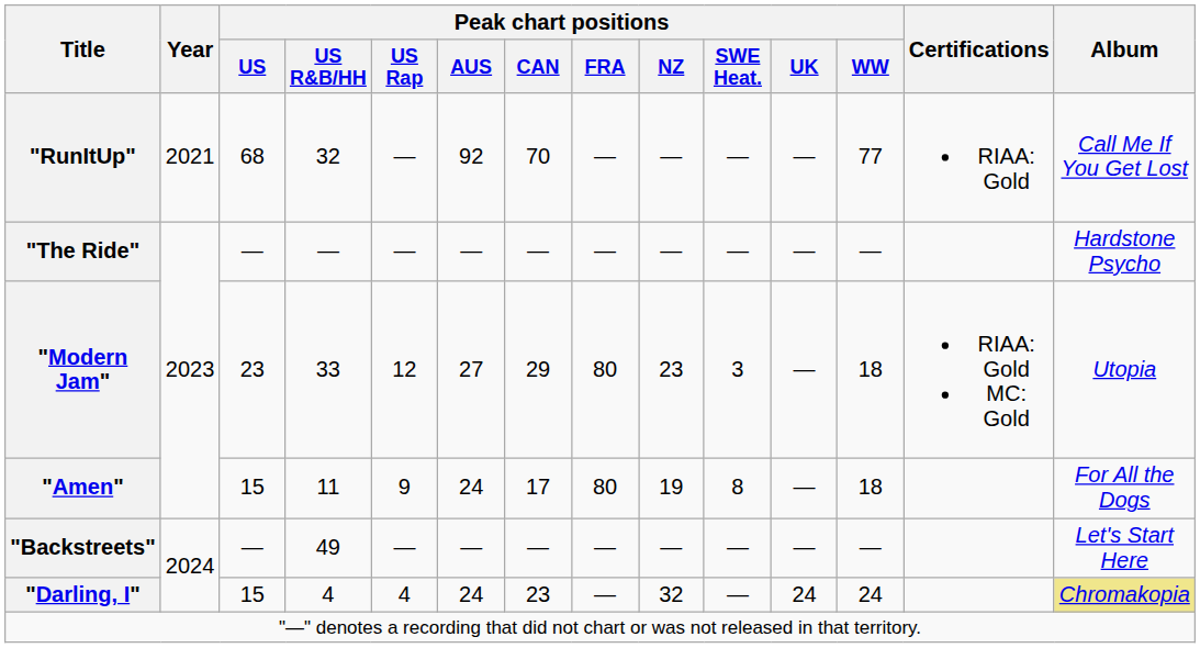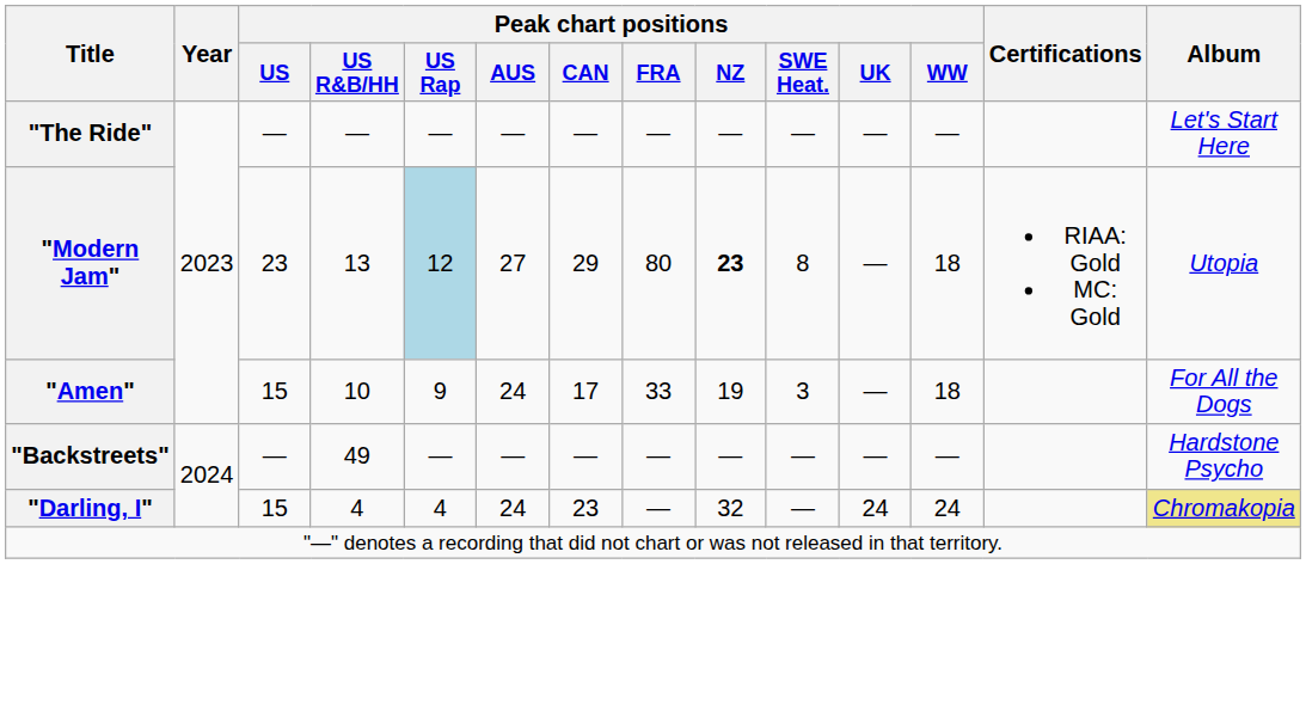 <table class="wikitable plainrowheaders" style="text-align:center;">
 <tr>
 <th rowspan="2">Title</th>
 <th rowspan="2">Year</th>
 <th colspan="10">Peak chart positions</th>
 <th scope="col" rowspan="2">Certifications</th>
 <th scope="col" rowspan="2">Album</th>
 </tr>
 <tr>
 <th scope="col" style="width:3em;font-size:90%;"><a href='#'>US</a><br></th>
 <th scope="col" style="width:3em;font-size:90%;"><a href='#'>US<br>R&B/HH</a><br></th>
 <th scope="col" style="width:3em;font-size:90%;"><a href='#'>US<br>Rap</a><br></th>
 <th scope="col" style="width:3em;font-size:90%;"><a href='#'>AUS</a><br></th>
 <th scope="col" style="width:3em;font-size:90%;"><a href='#'>CAN</a><br></th>
 <th scope="col" style="width:3em;font-size:90%;"><a href='#'>FRA</a><br></th>
 <th scope="col" style="width:3em;font-size:90%;"><a href='#'>NZ</a><br></th>
 <th scope="col" style="width:3em;font-size:90%;"><a href='#'>SWE<br>Heat.</a><br></th>
 <th scope="col" style="width:3em;font-size:90%;"><a href='#'>UK</a><br></th>
 <th scope="col" style="width:3em;font-size:90%;"><a href='#'>WW</a><br></th>
 </tr>
 <tr>
-<th scope="row">"RunItUp"<br></th>
-<td>2021</td>
-<td>68</td>
-<td>32</td>
-<td>—</td>
-<td>92</td>
-<td>70</td>
-<td>—</td>
-<td>—</td>
-<td>—</td>
-<td>—</td>
-<td>77</td>
-<td><br><ul><li>RIAA: Gold</li></ul></td>
-<td><em><a href='#'>Call Me If You Get Lost</a></em></td>
-</tr>
-<tr>
 <th scope="row">"The Ride"<br></th>
 <td rowspan="3">2023</td>
 <td>—</td>
 <td>—</td>
 <td>—</td>
 <td>—</td>
 <td>—</td>
 <td>—</td>
 <td>—</td>
 <td>—</td>
 <td>—</td>
 <td>—</td>
 <td></td>
-<td><em><a href='#'>Hardstone Psycho</a></em></td>
+<td><em><a href='#'>Let's Start Here</a></em></td>
 </tr>
 <tr>
 <th scope="row">"<a href='#'>Modern Jam</a>"<br></th>
 <td>23</td>
-<td>33</td>
-<td>12</td>
+<td>13</td>
+<td style="background: lightblue;">12</td>
 <td>27</td>
 <td>29</td>
 <td>80</td>
-<td>23</td>
-<td>3</td>
+<td><strong>23</strong></td>
+<td>8</td>
 <td>—</td>
 <td>18</td>
 <td><br><ul><li>RIAA: Gold</li><li>MC: Gold</li></ul></td>
 <td><em><a href='#'>Utopia</a></em></td>
 </tr>
 <tr>
 <th scope="row">"<a href='#'>Amen</a>"<br></th>
 <td>15</td>
-<td>11</td>
+<td>10</td>
 <td>9</td>
 <td>24</td>
 <td>17</td>
-<td>80</td>
+<td>33</td>
 <td>19</td>
-<td>8</td>
+<td>3</td>
 <td>—</td>
 <td>18</td>
 <td></td>
 <td><em><a href='#'>For All the Dogs</a></em></td>
 </tr>
 <tr>
 <th scope="row">"Backstreets"<br></th>
 <td rowspan="2">2024</td>
 <td>—</td>
 <td>49</td>
 <td>—</td>
 <td>—</td>
 <td>—</td>
 <td>—</td>
 <td>—</td>
 <td>—</td>
 <td>—</td>
 <td>—</td>
 <td></td>
-<td><em><a href='#'>Let's Start Here</a></em></td>
+<td><em><a href='#'>Hardstone Psycho</a></em></td>
 </tr>
 <tr>
 <th scope="row">"<a href='#'>Darling, I</a>"<br></th>
 <td>15</td>
 <td>4</td>
 <td>4</td>
 <td>24</td>
 <td>23</td>
 <td>—</td>
 <td>32</td>
 <td>—</td>
 <td>24</td>
 <td>24</td>
 <td></td>
 <td style="background: khaki;"><em><a href='#'>Chromakopia</a></em></td>
 </tr>
 <tr>
 <td colspan="14" style="font-size:85%">"—" denotes a recording that did not chart or was not released in that territory.</td>
 </tr>
 </table>
